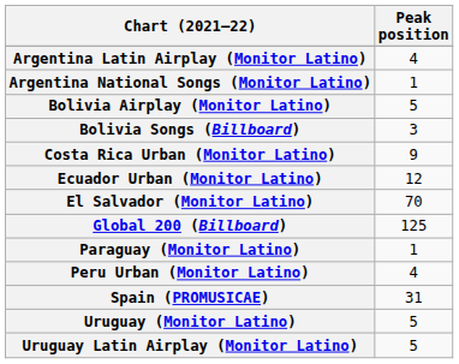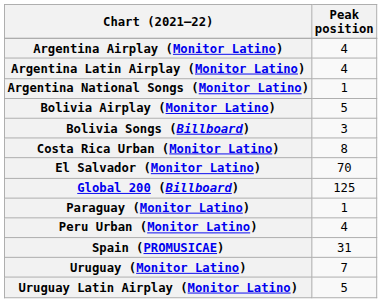 <table class="wikitable sortable plainrowheaders" style="text-align:center">
 <tr>
 <th scope="col">Chart (2021–22)</th>
 <th scope="col">Peak<br>position</th>
 </tr>
 <tr>
+</tr>
+<tr>
+<th scope="row">Argentina Airplay (<a href='#'>Monitor Latino</a>)</th>
+<td>4</td>
 </tr>
 <tr>
 <th scope="row">Argentina Latin Airplay (<a href='#'>Monitor Latino</a>)</th>
 <td>4</td>
 </tr>
 <tr>
 <th scope="row">Argentina National Songs (<a href='#'>Monitor Latino</a>)</th>
 <td>1</td>
 </tr>
 <tr>
 <th scope="row">Bolivia Airplay (<a href='#'>Monitor Latino</a>)</th>
 <td>5</td>
 </tr>
 <tr>
 <th scope="row">Bolivia Songs (<em><a href='#'>Billboard</a></em>)</th>
 <td>3</td>
 </tr>
 <tr>
 <th scope="row">Costa Rica Urban (<a href='#'>Monitor Latino</a>)</th>
-<td>9</td>
-</tr>
-<tr>
-<th scope="row">Ecuador Urban (<a href='#'>Monitor Latino</a>)</th>
-<td>12</td>
+<td>8</td>
 </tr>
 <tr>
 <th scope="row">El Salvador (<a href='#'>Monitor Latino</a>)</th>
 <td>70</td>
 </tr>
 <tr>
 <th scope="row"><a href='#'>Global 200</a> (<a href='#'><em>Billboard</em></a>)</th>
 <td>125</td>
 </tr>
 <tr>
 <th scope="row">Paraguay (<a href='#'>Monitor Latino</a>)</th>
 <td>1</td>
 </tr>
 <tr>
 <th scope="row">Peru Urban (<a href='#'>Monitor Latino</a>)</th>
 <td>4</td>
 </tr>
 <tr>
 <th scope="row">Spain (<a href='#'>PROMUSICAE</a>)</th>
 <td>31</td>
 </tr>
 <tr>
 <th scope="row">Uruguay (<a href='#'>Monitor Latino</a>)</th>
-<td>5</td>
+<td>7</td>
 </tr>
 <tr>
 <th scope="row">Uruguay Latin Airplay (<a href='#'>Monitor Latino</a>)</th>
 <td>5</td>
 </tr>
 </table>
